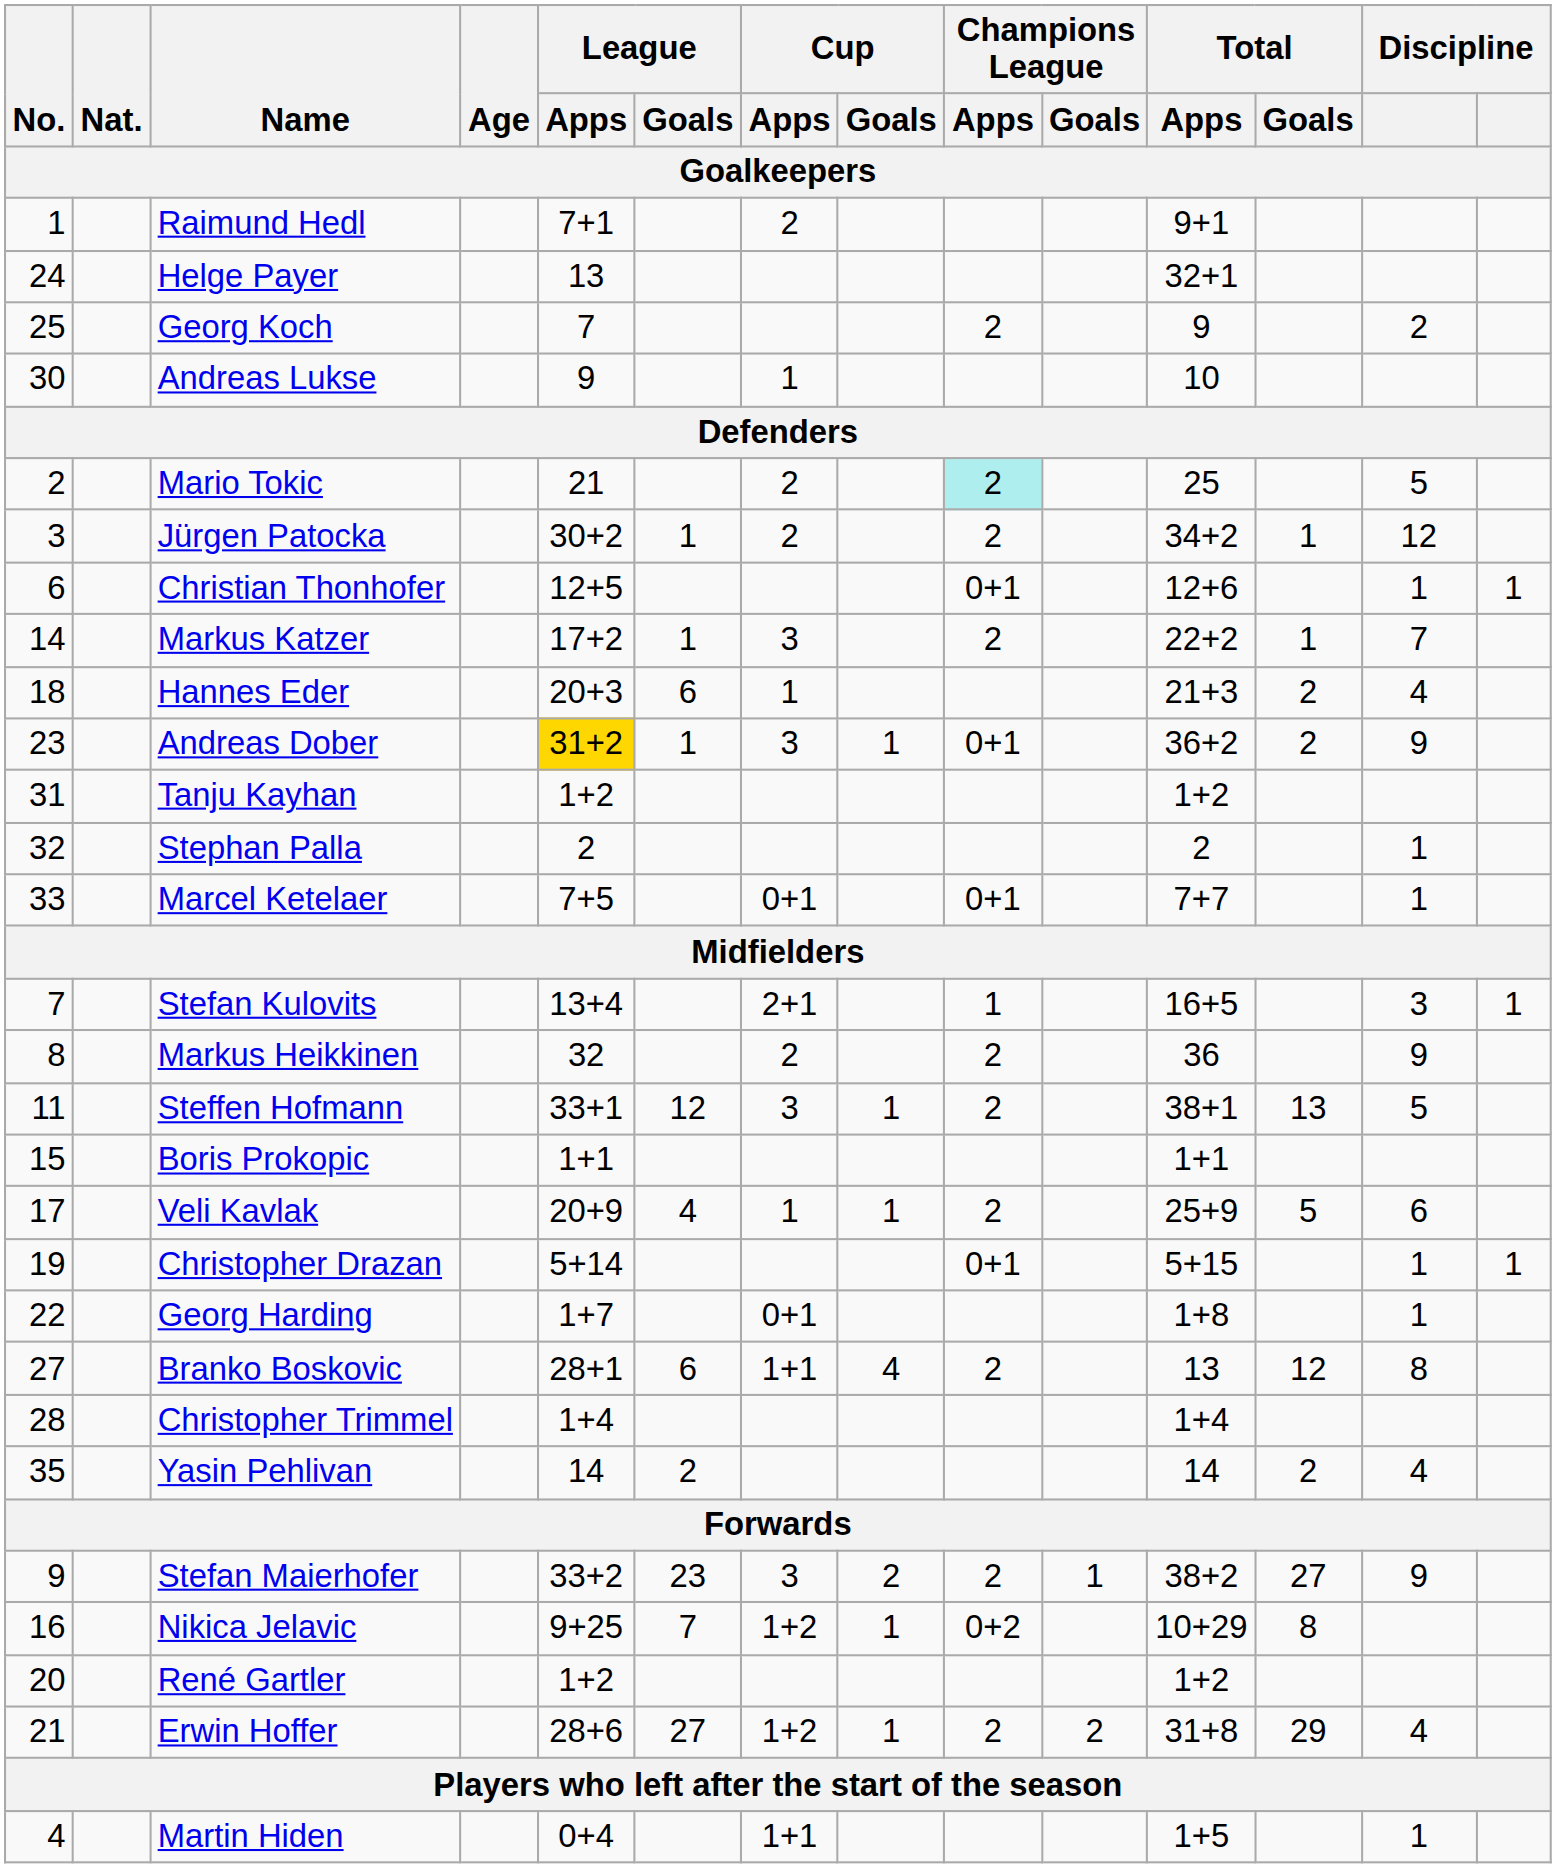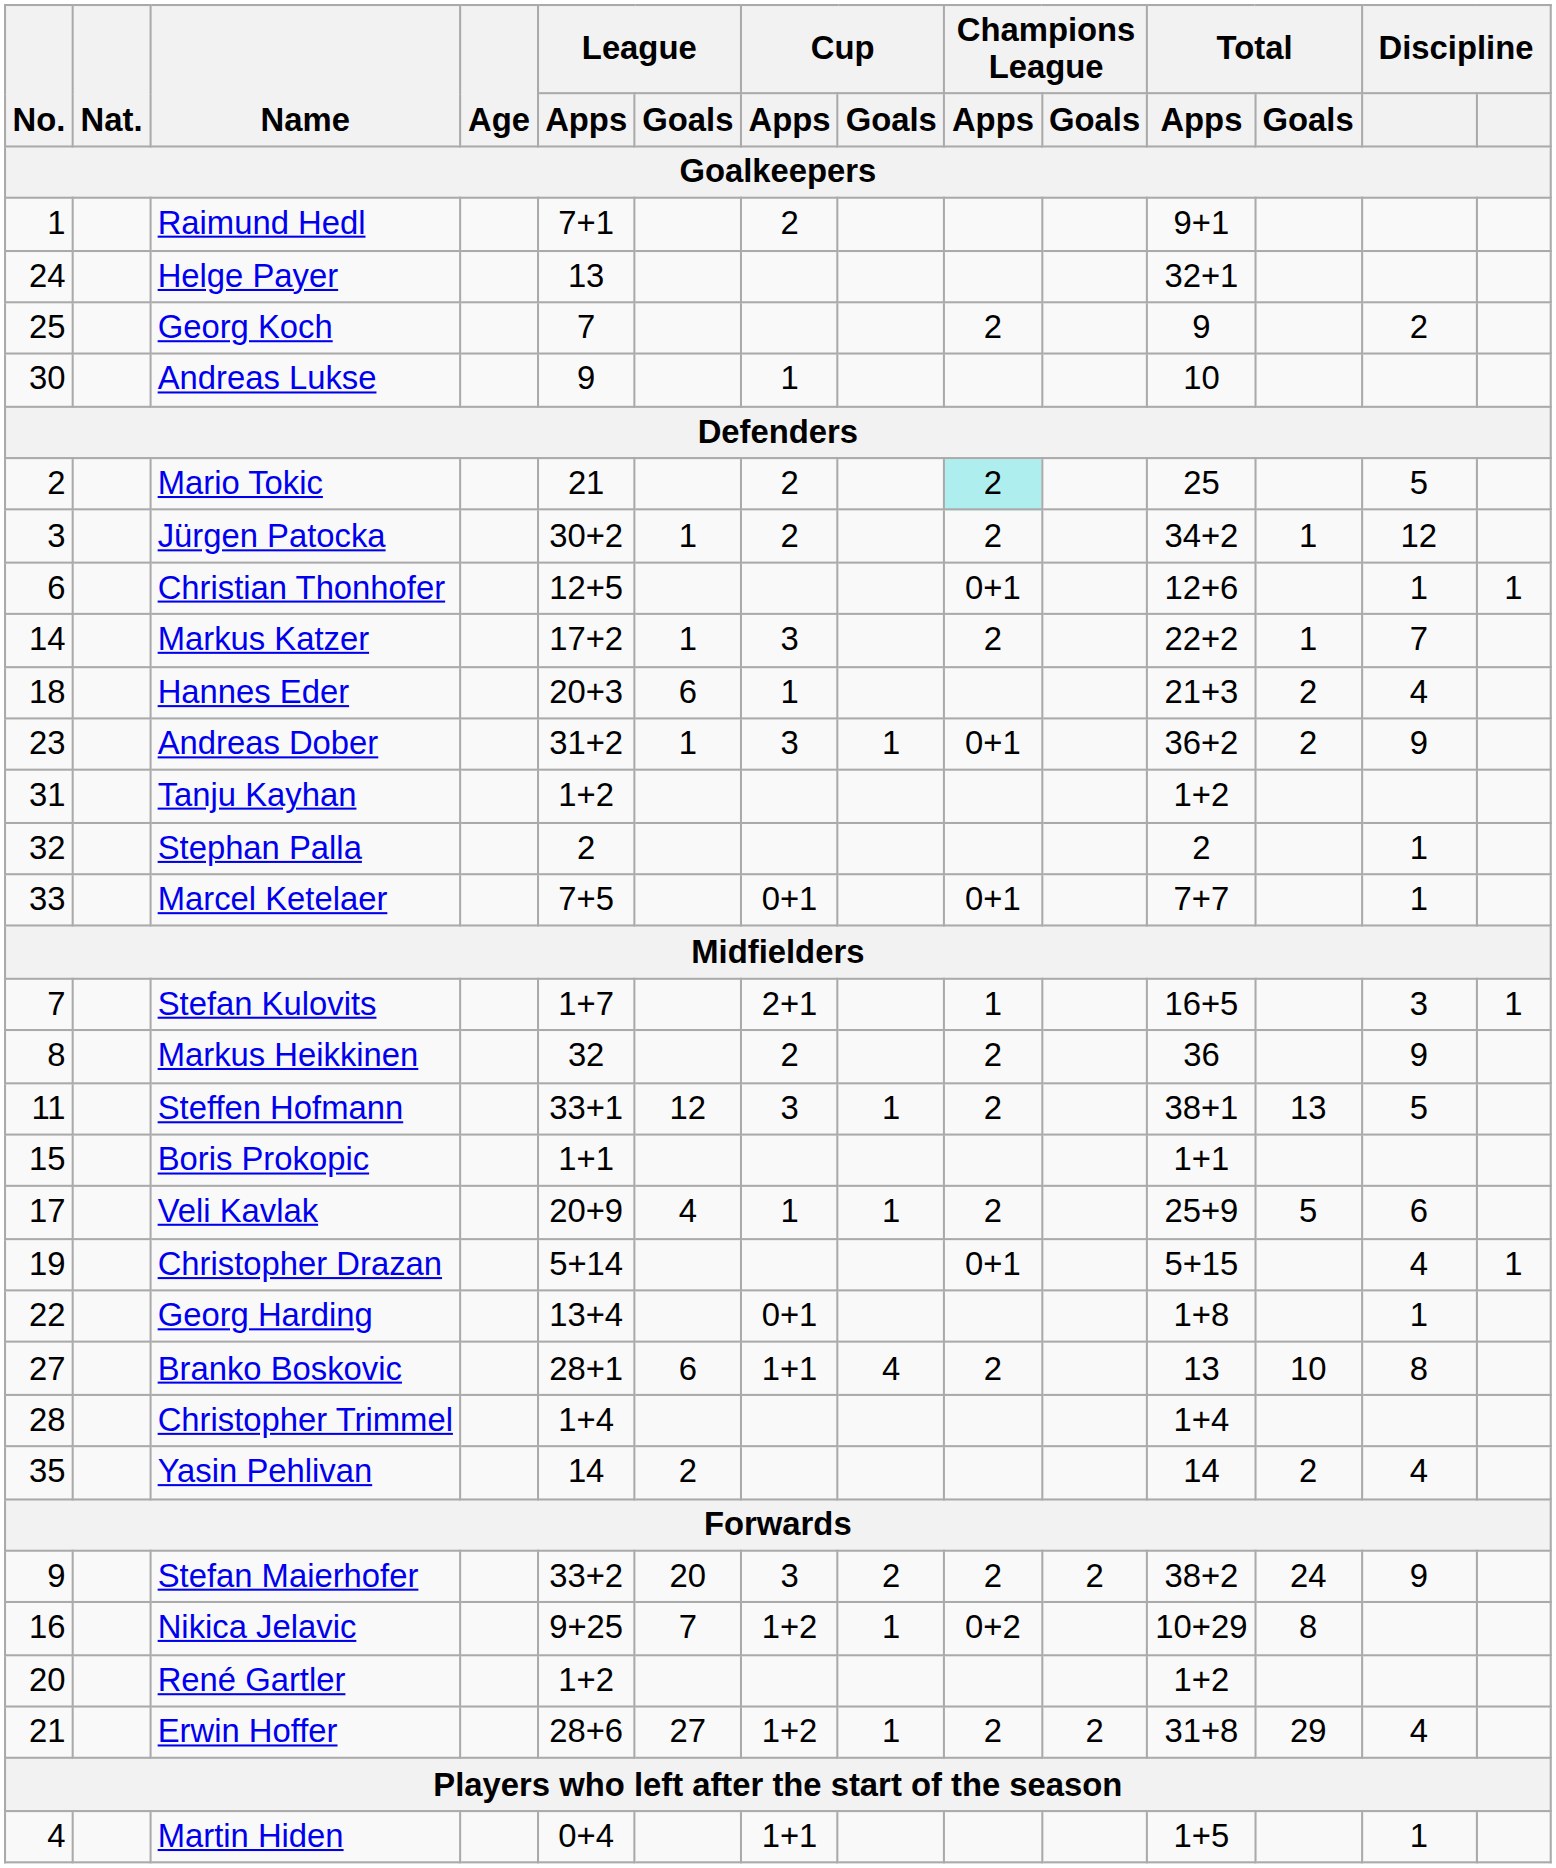 <table class="wikitable" style="text-align:center">
 <tr>
 <th rowspan="2" valign="bottom">No.</th>
 <th rowspan="2" valign="bottom">Nat.</th>
 <th rowspan="2" valign="bottom">Name</th>
 <th rowspan="2" valign="bottom">Age</th>
 <th colspan="2" width="85">League</th>
 <th colspan="2" width="85">Cup</th>
 <th colspan="2" width="85">Champions League</th>
 <th colspan="2" width="85">Total</th>
 <th colspan="2" width="85">Discipline</th>
 </tr>
 <tr>
 <th>Apps</th>
 <th>Goals</th>
 <th>Apps</th>
 <th>Goals</th>
 <th>Apps</th>
 <th>Goals</th>
 <th>Apps</th>
 <th>Goals</th>
 <th></th>
 <th></th>
 </tr>
 <tr>
 <th colspan=20>Goalkeepers</th>
 </tr>
 <tr>
 <td align="right">1</td>
 <td></td>
 <td align="left"><a href='#'>Raimund Hedl</a></td>
 <td></td>
 <td>7+1</td>
 <td></td>
 <td>2</td>
 <td></td>
 <td></td>
 <td></td>
 <td>9+1</td>
 <td></td>
 <td></td>
 <td></td>
 </tr>
 <tr>
 <td align="right">24</td>
 <td></td>
 <td align="left"><a href='#'>Helge Payer</a></td>
 <td></td>
 <td>13</td>
 <td></td>
 <td></td>
 <td></td>
 <td></td>
 <td></td>
 <td>32+1</td>
 <td></td>
 <td></td>
 <td></td>
 </tr>
 <tr>
 <td align="right">25</td>
 <td></td>
 <td align="left"><a href='#'>Georg Koch</a></td>
 <td></td>
 <td>7</td>
 <td></td>
 <td></td>
 <td></td>
 <td>2</td>
 <td></td>
 <td>9</td>
 <td></td>
 <td>2</td>
 <td></td>
 </tr>
 <tr>
 <td align="right">30</td>
 <td></td>
 <td align="left"><a href='#'>Andreas Lukse</a></td>
 <td></td>
 <td>9</td>
 <td></td>
 <td>1</td>
 <td></td>
 <td></td>
 <td></td>
 <td>10</td>
 <td></td>
 <td></td>
 <td></td>
 </tr>
 <tr>
 <th colspan=20>Defenders</th>
 </tr>
 <tr>
 <td align="right">2</td>
 <td></td>
 <td align="left"><a href='#'>Mario Tokic</a></td>
 <td></td>
 <td>21</td>
 <td></td>
 <td>2</td>
 <td></td>
 <td style="background: paleturquoise;">2</td>
 <td></td>
 <td>25</td>
 <td></td>
 <td>5</td>
 <td></td>
 </tr>
 <tr>
 <td align="right">3</td>
 <td></td>
 <td align="left"><a href='#'>Jürgen Patocka</a></td>
 <td></td>
 <td>30+2</td>
 <td>1</td>
 <td>2</td>
 <td></td>
 <td>2</td>
 <td></td>
 <td>34+2</td>
 <td>1</td>
 <td>12</td>
 <td></td>
 </tr>
 <tr>
 <td align="right">6</td>
 <td></td>
 <td align="left"><a href='#'>Christian Thonhofer</a></td>
 <td></td>
 <td>12+5</td>
 <td></td>
 <td></td>
 <td></td>
 <td>0+1</td>
 <td></td>
 <td>12+6</td>
 <td></td>
 <td>1</td>
 <td>1</td>
 </tr>
 <tr>
 <td align="right">14</td>
 <td></td>
 <td align="left"><a href='#'>Markus Katzer</a></td>
 <td></td>
 <td>17+2</td>
 <td>1</td>
 <td>3</td>
 <td></td>
 <td>2</td>
 <td></td>
 <td>22+2</td>
 <td>1</td>
 <td>7</td>
 <td></td>
 </tr>
 <tr>
 <td align="right">18</td>
 <td></td>
 <td align="left"><a href='#'>Hannes Eder</a></td>
 <td></td>
 <td>20+3</td>
 <td>6</td>
 <td>1</td>
 <td></td>
 <td></td>
 <td></td>
 <td>21+3</td>
 <td>2</td>
 <td>4</td>
 <td></td>
 </tr>
 <tr>
 <td align="right">23</td>
 <td></td>
 <td align="left"><a href='#'>Andreas Dober</a></td>
 <td></td>
-<td style="background: gold;">31+2</td>
+<td>31+2</td>
 <td>1</td>
 <td>3</td>
 <td>1</td>
 <td>0+1</td>
 <td></td>
 <td>36+2</td>
 <td>2</td>
 <td>9</td>
 <td></td>
 </tr>
 <tr>
 <td align="right">31</td>
 <td></td>
 <td align="left"><a href='#'>Tanju Kayhan</a></td>
 <td></td>
 <td>1+2</td>
 <td></td>
 <td></td>
 <td></td>
 <td></td>
 <td></td>
 <td>1+2</td>
 <td></td>
 <td></td>
 <td></td>
 </tr>
 <tr>
 <td align="right">32</td>
 <td></td>
 <td align="left"><a href='#'>Stephan Palla</a></td>
 <td></td>
 <td>2</td>
 <td></td>
 <td></td>
 <td></td>
 <td></td>
 <td></td>
 <td>2</td>
 <td></td>
 <td>1</td>
 <td></td>
 </tr>
 <tr>
 <td align="right">33</td>
 <td></td>
 <td align="left"><a href='#'>Marcel Ketelaer</a></td>
 <td></td>
 <td>7+5</td>
 <td></td>
 <td>0+1</td>
 <td></td>
 <td>0+1</td>
 <td></td>
 <td>7+7</td>
 <td></td>
 <td>1</td>
 <td></td>
 </tr>
 <tr>
 <th colspan=20>Midfielders</th>
 </tr>
 <tr>
 <td align="right">7</td>
 <td></td>
 <td align="left"><a href='#'>Stefan Kulovits</a></td>
 <td></td>
-<td>13+4</td>
+<td>1+7</td>
 <td></td>
 <td>2+1</td>
 <td></td>
 <td>1</td>
 <td></td>
 <td>16+5</td>
 <td></td>
 <td>3</td>
 <td>1</td>
 </tr>
 <tr>
 <td align="right">8</td>
 <td></td>
 <td align="left"><a href='#'>Markus Heikkinen</a></td>
 <td></td>
 <td>32</td>
 <td></td>
 <td>2</td>
 <td></td>
 <td>2</td>
 <td></td>
 <td>36</td>
 <td></td>
 <td>9</td>
 <td></td>
 </tr>
 <tr>
 <td align="right">11</td>
 <td></td>
 <td align="left"><a href='#'>Steffen Hofmann</a></td>
 <td></td>
 <td>33+1</td>
 <td>12</td>
 <td>3</td>
 <td>1</td>
 <td>2</td>
 <td></td>
 <td>38+1</td>
 <td>13</td>
 <td>5</td>
 <td></td>
 </tr>
 <tr>
 <td align="right">15</td>
 <td></td>
 <td align="left"><a href='#'>Boris Prokopic</a></td>
 <td></td>
 <td>1+1</td>
 <td></td>
 <td></td>
 <td></td>
 <td></td>
 <td></td>
 <td>1+1</td>
 <td></td>
 <td></td>
 <td></td>
 </tr>
 <tr>
 <td align="right">17</td>
 <td></td>
 <td align="left"><a href='#'>Veli Kavlak</a></td>
 <td></td>
 <td>20+9</td>
 <td>4</td>
 <td>1</td>
 <td>1</td>
 <td>2</td>
 <td></td>
 <td>25+9</td>
 <td>5</td>
 <td>6</td>
 <td></td>
 </tr>
 <tr>
 <td align="right">19</td>
 <td></td>
 <td align="left"><a href='#'>Christopher Drazan</a></td>
 <td></td>
 <td>5+14</td>
 <td></td>
 <td></td>
 <td></td>
 <td>0+1</td>
 <td></td>
 <td>5+15</td>
 <td></td>
-<td>1</td>
+<td>4</td>
 <td>1</td>
 </tr>
 <tr>
 <td align="right">22</td>
 <td></td>
 <td align="left"><a href='#'>Georg Harding</a></td>
 <td></td>
-<td>1+7</td>
+<td>13+4</td>
 <td></td>
 <td>0+1</td>
 <td></td>
 <td></td>
 <td></td>
 <td>1+8</td>
 <td></td>
 <td>1</td>
 <td></td>
 </tr>
 <tr>
 <td align="right">27</td>
 <td></td>
 <td align="left"><a href='#'>Branko Boskovic</a></td>
 <td></td>
 <td>28+1</td>
 <td>6</td>
 <td>1+1</td>
 <td>4</td>
 <td>2</td>
 <td></td>
 <td>13</td>
-<td>12</td>
+<td>10</td>
 <td>8</td>
 <td></td>
 </tr>
 <tr>
 <td align="right">28</td>
 <td></td>
 <td align="left"><a href='#'>Christopher Trimmel</a></td>
 <td></td>
 <td>1+4</td>
 <td></td>
 <td></td>
 <td></td>
 <td></td>
 <td></td>
 <td>1+4</td>
 <td></td>
 <td></td>
 <td></td>
 </tr>
 <tr>
 <td align="right">35</td>
 <td></td>
 <td align="left"><a href='#'>Yasin Pehlivan</a></td>
 <td></td>
 <td>14</td>
 <td>2</td>
 <td></td>
 <td></td>
 <td></td>
 <td></td>
 <td>14</td>
 <td>2</td>
 <td>4</td>
 <td></td>
 </tr>
 <tr>
 <th colspan=20>Forwards</th>
 </tr>
 <tr>
 <td align="right">9</td>
 <td></td>
 <td align="left"><a href='#'>Stefan Maierhofer</a></td>
 <td></td>
 <td>33+2</td>
-<td>23</td>
+<td>20</td>
 <td>3</td>
 <td>2</td>
 <td>2</td>
-<td>1</td>
+<td>2</td>
 <td>38+2</td>
-<td>27</td>
+<td>24</td>
 <td>9</td>
 <td></td>
 </tr>
 <tr>
 <td align="right">16</td>
 <td></td>
 <td align="left"><a href='#'>Nikica Jelavic</a></td>
 <td></td>
 <td>9+25</td>
 <td>7</td>
 <td>1+2</td>
 <td>1</td>
 <td>0+2</td>
 <td></td>
 <td>10+29</td>
 <td>8</td>
 <td></td>
 <td></td>
 </tr>
 <tr>
 <td align="right">20</td>
 <td></td>
 <td align="left"><a href='#'>René Gartler</a></td>
 <td></td>
 <td>1+2</td>
 <td></td>
 <td></td>
 <td></td>
 <td></td>
 <td></td>
 <td>1+2</td>
 <td></td>
 <td></td>
 <td></td>
 </tr>
 <tr>
 <td align="right">21</td>
 <td></td>
 <td align="left"><a href='#'>Erwin Hoffer</a></td>
 <td></td>
 <td>28+6</td>
 <td>27</td>
 <td>1+2</td>
 <td>1</td>
 <td>2</td>
 <td>2</td>
 <td>31+8</td>
 <td>29</td>
 <td>4</td>
 <td></td>
 </tr>
 <tr>
 <th colspan=20>Players who left after the start of the season</th>
 </tr>
 <tr>
 <td align="right">4</td>
 <td></td>
 <td align="left"><a href='#'>Martin Hiden</a></td>
 <td></td>
 <td>0+4</td>
 <td></td>
 <td>1+1</td>
 <td></td>
 <td></td>
 <td></td>
 <td>1+5</td>
 <td></td>
 <td>1</td>
 <td></td>
 </tr>
 </table>
